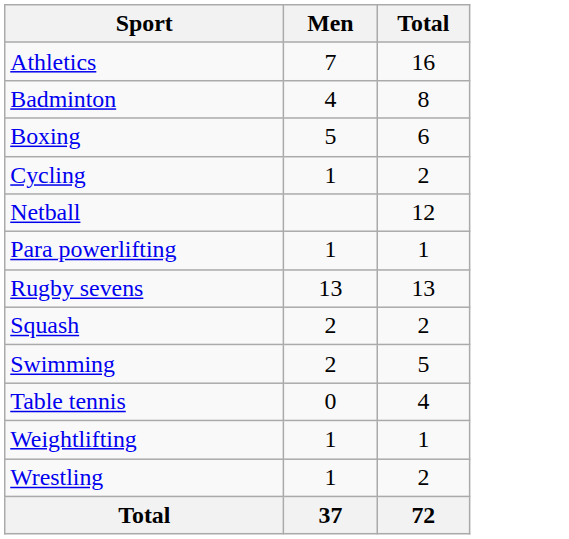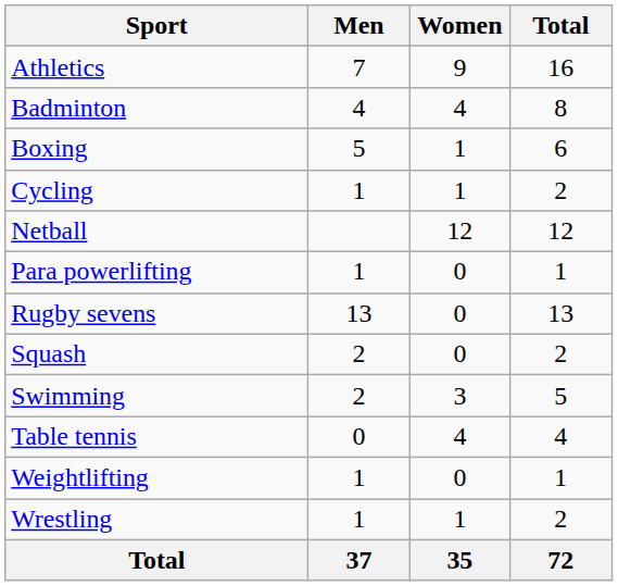 <table class="wikitable sortable" style="text-align:center;">
 <tr>
 <th width=180>Sport</th>
 <th width=55>Men</th>
+<th width=55>Women</th>
 <th width=55>Total</th>
 </tr>
 <tr>
 <td align=left><a href='#'>Athletics</a></td>
 <td>7</td>
+<td>9</td>
 <td>16</td>
 </tr>
 <tr>
 <td align=left><a href='#'>Badminton</a></td>
+<td>4</td>
 <td>4</td>
 <td>8</td>
 </tr>
 <tr>
 <td align=left><a href='#'>Boxing</a></td>
 <td>5</td>
+<td>1</td>
 <td>6</td>
 </tr>
 <tr>
 <td align=left><a href='#'>Cycling</a></td>
+<td>1</td>
 <td>1</td>
 <td>2</td>
 </tr>
 <tr>
 <td align=left><a href='#'>Netball</a></td>
 <td></td>
 <td>12</td>
+<td>12</td>
 </tr>
 <tr>
 <td align=left><a href='#'>Para powerlifting</a></td>
 <td>1</td>
+<td>0</td>
 <td>1</td>
 </tr>
 <tr>
 <td align=left><a href='#'>Rugby sevens</a></td>
 <td>13</td>
+<td>0</td>
 <td>13</td>
 </tr>
 <tr>
 <td align=left><a href='#'>Squash</a></td>
 <td>2</td>
+<td>0</td>
 <td>2</td>
 </tr>
 <tr>
 <td align=left><a href='#'>Swimming</a></td>
 <td>2</td>
+<td>3</td>
 <td>5</td>
 </tr>
 <tr>
 <td align=left><a href='#'>Table tennis</a></td>
 <td>0</td>
 <td>4</td>
+<td>4</td>
 </tr>
 <tr>
 <td align=left><a href='#'>Weightlifting</a></td>
 <td>1</td>
+<td>0</td>
 <td>1</td>
 </tr>
 <tr>
 <td align=left><a href='#'>Wrestling</a></td>
+<td>1</td>
 <td>1</td>
 <td>2</td>
 </tr>
 <tr>
 <th>Total</th>
 <th>37</th>
+<th>35</th>
 <th>72</th>
 </tr>
 </table>
